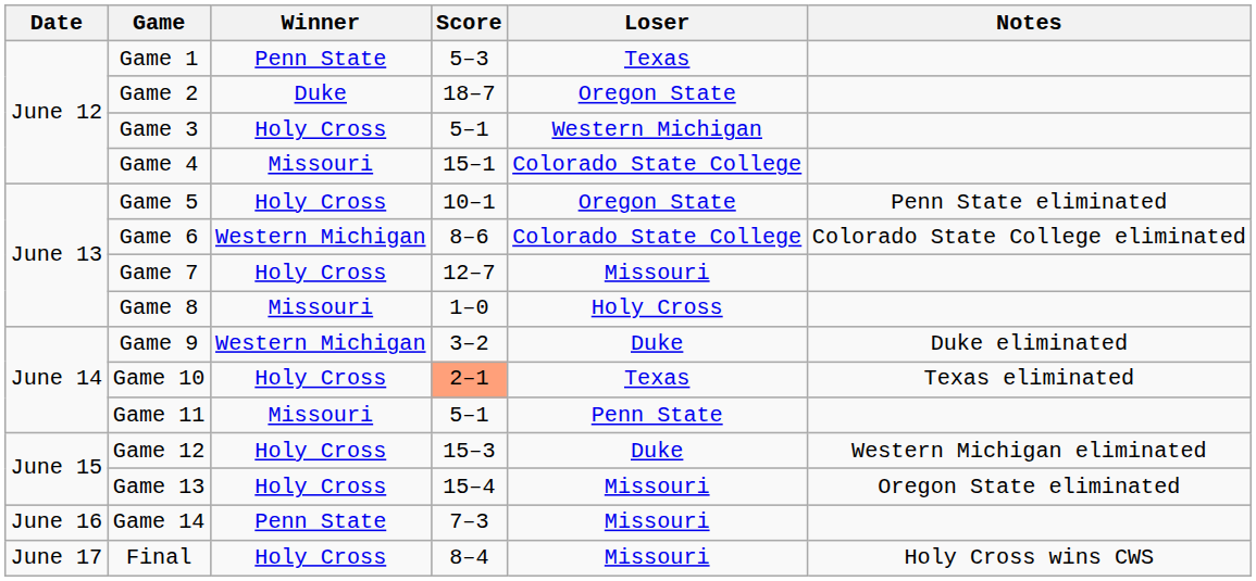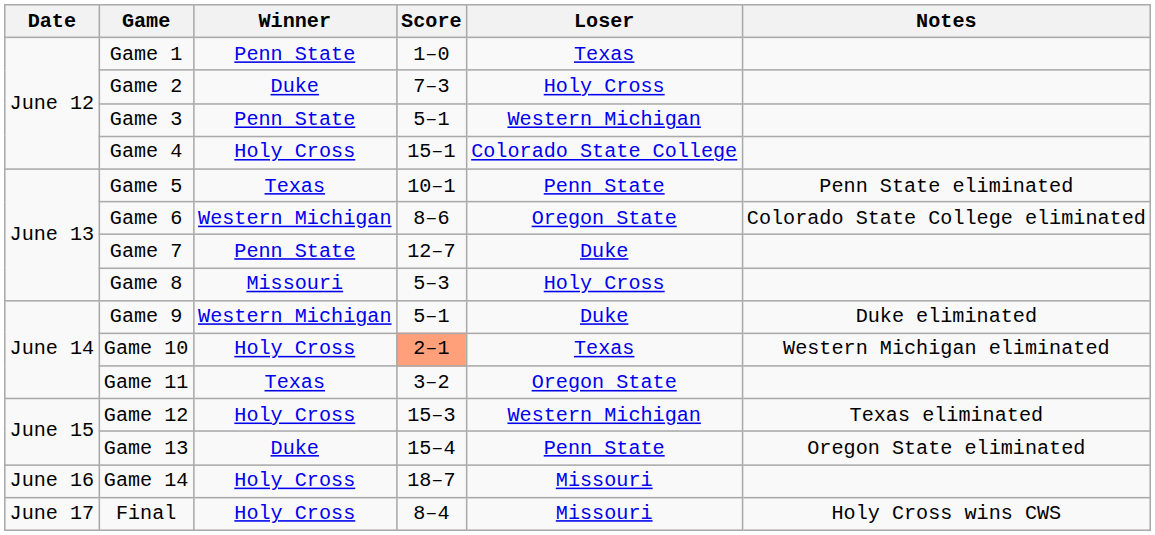 <table class="wikitable" style="text-align:center">
 <tr>
 <th>Date</th>
 <th>Game</th>
 <th>Winner</th>
 <th>Score</th>
 <th>Loser</th>
 <th>Notes</th>
 </tr>
 <tr>
 <td rowspan=4>June 12</td>
 <td>Game 1</td>
 <td><a href='#'>Penn State</a></td>
-<td>5–3</td>
+<td>1–0</td>
 <td><a href='#'>Texas</a></td>
 <td></td>
 </tr>
 <tr>
 <td>Game 2</td>
 <td><a href='#'>Duke</a></td>
-<td>18–7</td>
-<td><a href='#'>Oregon State</a></td>
+<td>7–3</td>
+<td><a href='#'>Holy Cross</a></td>
 <td></td>
 </tr>
 <tr>
 <td>Game 3</td>
-<td><a href='#'>Holy Cross</a></td>
+<td><a href='#'>Penn State</a></td>
 <td>5–1</td>
 <td><a href='#'>Western Michigan</a></td>
 <td></td>
 </tr>
 <tr>
 <td>Game 4</td>
-<td><a href='#'>Missouri</a></td>
+<td><a href='#'>Holy Cross</a></td>
 <td>15–1</td>
 <td><a href='#'>Colorado State College</a></td>
 <td></td>
 </tr>
 <tr>
 <td rowspan=4>June 13</td>
 <td>Game 5</td>
-<td><a href='#'>Holy Cross</a></td>
+<td><a href='#'>Texas</a></td>
 <td>10–1</td>
-<td><a href='#'>Oregon State</a></td>
+<td><a href='#'>Penn State</a></td>
 <td>Penn State eliminated</td>
 </tr>
 <tr>
 <td>Game 6</td>
 <td><a href='#'>Western Michigan</a></td>
 <td>8–6</td>
-<td><a href='#'>Colorado State College</a></td>
+<td><a href='#'>Oregon State</a></td>
 <td>Colorado State College eliminated</td>
 </tr>
 <tr>
 <td>Game 7</td>
-<td><a href='#'>Holy Cross</a></td>
+<td><a href='#'>Penn State</a></td>
 <td>12–7</td>
-<td><a href='#'>Missouri</a></td>
+<td><a href='#'>Duke</a></td>
 <td></td>
 </tr>
 <tr>
 <td>Game 8</td>
 <td><a href='#'>Missouri</a></td>
-<td>1–0</td>
+<td>5–3</td>
 <td><a href='#'>Holy Cross</a></td>
 <td></td>
 </tr>
 <tr>
 <td rowspan=3>June 14</td>
 <td>Game 9</td>
 <td><a href='#'>Western Michigan</a></td>
-<td>3–2</td>
+<td>5–1</td>
 <td><a href='#'>Duke</a></td>
 <td>Duke eliminated</td>
 </tr>
 <tr>
 <td>Game 10</td>
 <td><a href='#'>Holy Cross</a></td>
 <td style="background: lightsalmon;">2–1</td>
 <td><a href='#'>Texas</a></td>
-<td>Texas eliminated</td>
+<td>Western Michigan eliminated</td>
 </tr>
 <tr>
 <td>Game 11</td>
-<td><a href='#'>Missouri</a></td>
-<td>5–1</td>
-<td><a href='#'>Penn State</a></td>
+<td><a href='#'>Texas</a></td>
+<td>3–2</td>
+<td><a href='#'>Oregon State</a></td>
 <td></td>
 </tr>
 <tr>
 <td rowspan=2>June 15</td>
 <td>Game 12</td>
 <td><a href='#'>Holy Cross</a></td>
 <td>15–3</td>
-<td><a href='#'>Duke</a></td>
-<td>Western Michigan eliminated</td>
+<td><a href='#'>Western Michigan</a></td>
+<td>Texas eliminated</td>
 </tr>
 <tr>
 <td>Game 13</td>
-<td><a href='#'>Holy Cross</a></td>
+<td><a href='#'>Duke</a></td>
 <td>15–4</td>
-<td><a href='#'>Missouri</a></td>
+<td><a href='#'>Penn State</a></td>
 <td>Oregon State eliminated</td>
 </tr>
 <tr>
 <td>June 16</td>
 <td>Game 14</td>
-<td><a href='#'>Penn State</a></td>
-<td>7–3</td>
+<td><a href='#'>Holy Cross</a></td>
+<td>18–7</td>
 <td><a href='#'>Missouri</a></td>
 <td></td>
 </tr>
 <tr>
 <td>June 17</td>
 <td>Final</td>
 <td><a href='#'>Holy Cross</a></td>
 <td>8–4</td>
 <td><a href='#'>Missouri</a></td>
 <td>Holy Cross wins CWS</td>
 </tr>
 </table>
